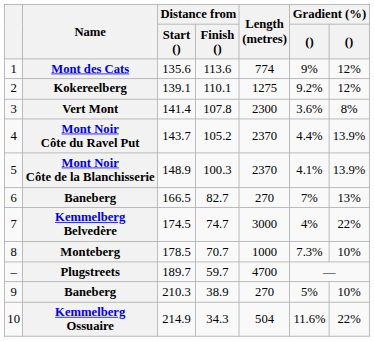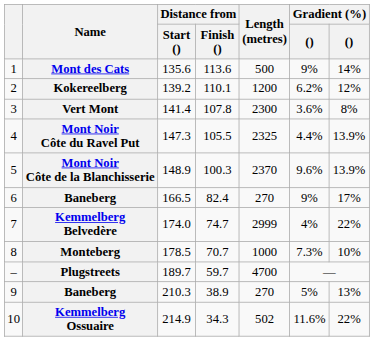 <table class="wikitable plainrowheaders" style="text-align:center;">
 <tr>
 <th scope=col rowspan=2></th>
 <th scope=col rowspan=2>Name</th>
 <th scope=col colspan=2>Distance from</th>
 <th scope=col rowspan=2>Length<br>(metres)</th>
 <th scope=col colspan=2>Gradient (%)</th>
 </tr>
 <tr>
 <th scope=col>Start<br>()</th>
 <th scope=col>Finish<br>()</th>
 <th scope=col>()</th>
 <th scope=col>()</th>
 </tr>
 <tr>
 <td>1</td>
 <th scope=row><a href='#'>Mont des Cats</a></th>
 <td>135.6</td>
 <td>113.6</td>
-<td>774</td>
+<td>500</td>
 <td>9%</td>
-<td>12%</td>
+<td>14%</td>
 </tr>
 <tr>
 <td>2</td>
 <th scope=row>Kokereelberg</th>
-<td>139.1</td>
+<td>139.2</td>
 <td>110.1</td>
-<td>1275</td>
-<td>9.2%</td>
+<td>1200</td>
+<td>6.2%</td>
 <td>12%</td>
 </tr>
 <tr>
 <td>3</td>
 <th scope=row>Vert Mont</th>
 <td>141.4</td>
 <td>107.8</td>
 <td>2300</td>
 <td>3.6%</td>
 <td>8%</td>
 </tr>
 <tr>
 <td>4</td>
 <th scope=row><a href='#'>Mont Noir</a><br>Côte du Ravel Put</th>
-<td>143.7</td>
-<td>105.2</td>
-<td>2370</td>
+<td>147.3</td>
+<td>105.5</td>
+<td>2325</td>
 <td>4.4%</td>
 <td>13.9%</td>
 </tr>
 <tr>
 <td>5</td>
 <th scope=row><a href='#'>Mont Noir</a><br>Côte de la Blanchisserie</th>
 <td>148.9</td>
 <td>100.3</td>
 <td>2370</td>
-<td>4.1%</td>
+<td>9.6%</td>
 <td>13.9%</td>
 </tr>
 <tr>
 <td>6</td>
 <th scope=row>Baneberg</th>
 <td>166.5</td>
-<td>82.7</td>
+<td>82.4</td>
 <td>270</td>
-<td>7%</td>
-<td>13%</td>
+<td>9%</td>
+<td>17%</td>
 </tr>
 <tr>
 <td>7</td>
 <th scope=row><a href='#'>Kemmelberg</a><br>Belvedère</th>
-<td>174.5</td>
+<td>174.0</td>
 <td>74.7</td>
-<td>3000</td>
+<td>2999</td>
 <td>4%</td>
 <td>22%</td>
 </tr>
 <tr>
 <td>8</td>
 <th scope=row>Monteberg</th>
 <td>178.5</td>
 <td>70.7</td>
 <td>1000</td>
 <td>7.3%</td>
 <td>10%</td>
 </tr>
 <tr>
 <td>–</td>
 <th scope=row>Plugstreets</th>
 <td>189.7</td>
 <td>59.7</td>
 <td>4700</td>
 <td colspan=2>—</td>
 </tr>
 <tr>
 <td>9</td>
 <th scope=row>Baneberg</th>
 <td>210.3</td>
 <td>38.9</td>
 <td>270</td>
 <td>5%</td>
-<td>10%</td>
+<td>13%</td>
 </tr>
 <tr>
 <td>10</td>
 <th scope=row><a href='#'>Kemmelberg</a><br>Ossuaire</th>
 <td>214.9</td>
 <td>34.3</td>
-<td>504</td>
+<td>502</td>
 <td>11.6%</td>
 <td>22%</td>
 </tr>
 </table>
